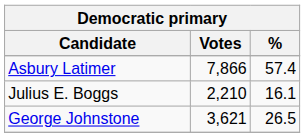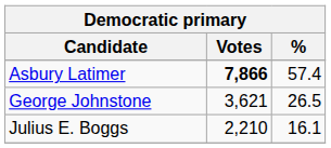 <table class="wikitable" align="left" style="margin: 1em 1em 1em 0; font-size: 95%;">
 <tr>
 <th colspan="3">Democratic primary</th>
 </tr>
 <tr>
 <th colspan="1" style="width: 170px">Candidate</th>
 <th style="width: 50px">Votes</th>
 <th style="width: 40px">%</th>
 </tr>
 <tr>
 </tr>
 <tr>
 <td><a href='#'>Asbury Latimer</a></td>
-<td align="right">7,866</td>
+<td align="right"><strong>7,866</strong></td>
 <td align="right">57.4</td>
+</tr>
+<tr>
+<td><a href='#'>George Johnstone</a></td>
+<td align="right">3,621</td>
+<td align="right">26.5</td>
 </tr>
 <tr>
 <td>Julius E. Boggs</td>
 <td align="right">2,210</td>
 <td align="right">16.1</td>
 </tr>
 <tr>
-<td><a href='#'>George Johnstone</a></td>
-<td align="right">3,621</td>
-<td align="right">26.5</td>
-</tr>
-<tr>
 </tr>
 </table>
